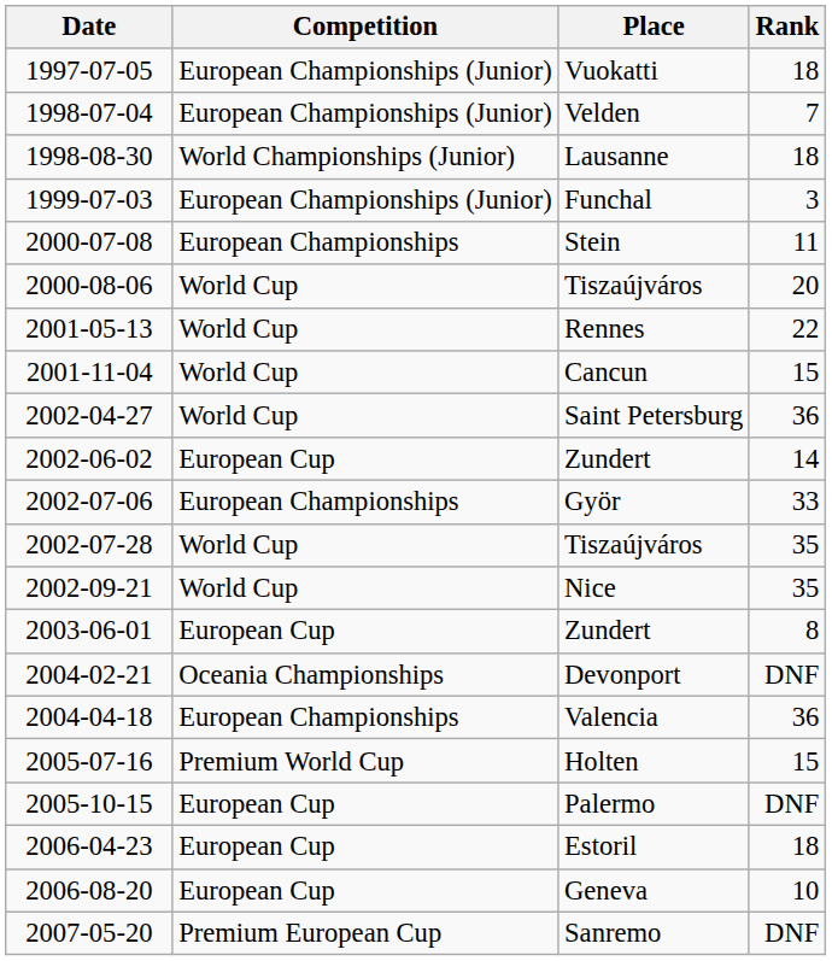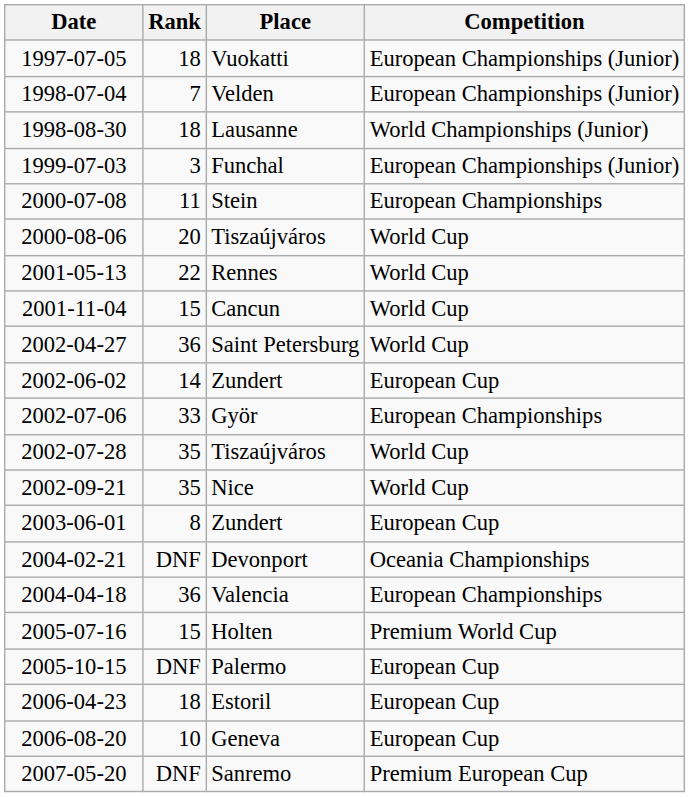 <table class="wikitable sortable">
 <tr>
 <th>Date</th>
+<th>Rank</th>
+<th>Place</th>
 <th>Competition</th>
-<th>Place</th>
-<th>Rank</th>
 </tr>
 <tr>
 <td style="text-align:right">  1997-07-05  </td>
+<td style="text-align:right">18</td>
+<td>Vuokatti</td>
 <td>European Championships (Junior)</td>
-<td>Vuokatti</td>
-<td style="text-align:right">18</td>
 </tr>
 <tr>
 <td style="text-align:right">  1998-07-04  </td>
+<td style="text-align:right">7</td>
+<td>Velden</td>
 <td>European Championships (Junior)</td>
-<td>Velden</td>
-<td style="text-align:right">7</td>
 </tr>
 <tr>
 <td style="text-align:right">  1998-08-30  </td>
+<td style="text-align:right">18</td>
+<td>Lausanne</td>
 <td>World Championships (Junior)</td>
-<td>Lausanne</td>
-<td style="text-align:right">18</td>
 </tr>
 <tr>
 <td style="text-align:right">  1999-07-03  </td>
+<td style="text-align:right">3</td>
+<td>Funchal</td>
 <td>European Championships (Junior)</td>
-<td>Funchal</td>
-<td style="text-align:right">3</td>
 </tr>
 <tr>
 <td style="text-align:right">  2000-07-08  </td>
+<td style="text-align:right">11</td>
+<td>Stein</td>
 <td>European Championships</td>
-<td>Stein</td>
-<td style="text-align:right">11</td>
 </tr>
 <tr>
 <td style="text-align:right">  2000-08-06  </td>
+<td style="text-align:right">20</td>
+<td>Tiszaújváros</td>
 <td>World Cup</td>
-<td>Tiszaújváros</td>
-<td style="text-align:right">20</td>
 </tr>
 <tr>
 <td style="text-align:right">  2001-05-13  </td>
+<td style="text-align:right">22</td>
+<td>Rennes</td>
 <td>World Cup</td>
-<td>Rennes</td>
-<td style="text-align:right">22</td>
 </tr>
 <tr>
 <td style="text-align:right">  2001-11-04  </td>
+<td style="text-align:right">15</td>
+<td>Cancun</td>
 <td>World Cup</td>
-<td>Cancun</td>
-<td style="text-align:right">15</td>
 </tr>
 <tr>
 <td style="text-align:right">  2002-04-27  </td>
+<td style="text-align:right">36</td>
+<td>Saint Petersburg</td>
 <td>World Cup</td>
-<td>Saint Petersburg</td>
-<td style="text-align:right">36</td>
 </tr>
 <tr>
 <td style="text-align:right">  2002-06-02  </td>
+<td style="text-align:right">14</td>
+<td>Zundert</td>
 <td>European Cup</td>
-<td>Zundert</td>
-<td style="text-align:right">14</td>
 </tr>
 <tr>
 <td style="text-align:right">  2002-07-06  </td>
+<td style="text-align:right">33</td>
+<td>Györ</td>
 <td>European Championships</td>
-<td>Györ</td>
-<td style="text-align:right">33</td>
 </tr>
 <tr>
 <td style="text-align:right">  2002-07-28  </td>
+<td style="text-align:right">35</td>
+<td>Tiszaújváros</td>
 <td>World Cup</td>
-<td>Tiszaújváros</td>
-<td style="text-align:right">35</td>
 </tr>
 <tr>
 <td style="text-align:right">  2002-09-21  </td>
+<td style="text-align:right">35</td>
+<td>Nice</td>
 <td>World Cup</td>
-<td>Nice</td>
-<td style="text-align:right">35</td>
 </tr>
 <tr>
 <td style="text-align:right">  2003-06-01  </td>
+<td style="text-align:right">8</td>
+<td>Zundert</td>
 <td>European Cup</td>
-<td>Zundert</td>
-<td style="text-align:right">8</td>
 </tr>
 <tr>
 <td style="text-align:right">  2004-02-21  </td>
+<td style="text-align:right">DNF</td>
+<td>Devonport</td>
 <td>Oceania Championships</td>
-<td>Devonport</td>
-<td style="text-align:right">DNF</td>
 </tr>
 <tr>
 <td style="text-align:right">  2004-04-18  </td>
+<td style="text-align:right">36</td>
+<td>Valencia</td>
 <td>European Championships</td>
-<td>Valencia</td>
-<td style="text-align:right">36</td>
 </tr>
 <tr>
 <td style="text-align:right">  2005-07-16  </td>
+<td style="text-align:right">15</td>
+<td>Holten</td>
 <td>Premium World Cup</td>
-<td>Holten</td>
-<td style="text-align:right">15</td>
 </tr>
 <tr>
 <td style="text-align:right">  2005-10-15  </td>
+<td style="text-align:right">DNF</td>
+<td>Palermo</td>
 <td>European Cup</td>
-<td>Palermo</td>
-<td style="text-align:right">DNF</td>
 </tr>
 <tr>
 <td style="text-align:right">  2006-04-23  </td>
+<td style="text-align:right">18</td>
+<td>Estoril</td>
 <td>European Cup</td>
-<td>Estoril</td>
-<td style="text-align:right">18</td>
 </tr>
 <tr>
 <td style="text-align:right">  2006-08-20  </td>
+<td style="text-align:right">10</td>
+<td>Geneva</td>
 <td>European Cup</td>
-<td>Geneva</td>
-<td style="text-align:right">10</td>
 </tr>
 <tr>
 <td style="text-align:right">  2007-05-20  </td>
+<td style="text-align:right">DNF</td>
+<td>Sanremo</td>
 <td>Premium European Cup</td>
-<td>Sanremo</td>
-<td style="text-align:right">DNF</td>
 </tr>
 </table>
